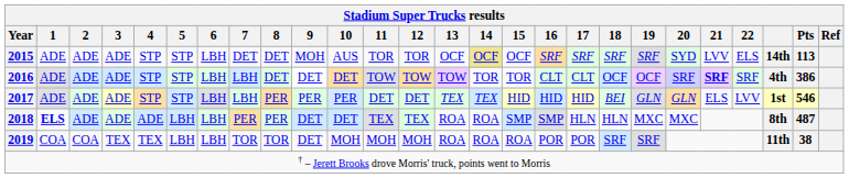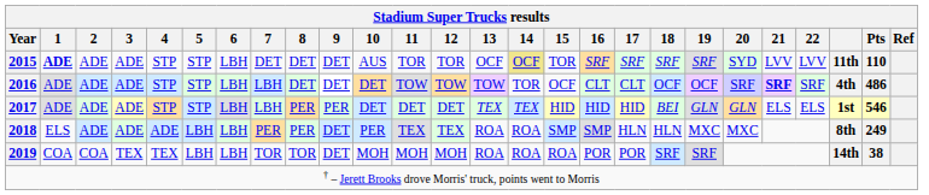 <table class="wikitable" style="text-align:center; font-size:80%">
 <tr>
 <th colspan=45><a href='#'>Stadium Super Trucks</a> results</th>
 </tr>
 <tr>
 <th>Year</th>
 <th>1</th>
 <th>2</th>
 <th>3</th>
 <th>4</th>
 <th>5</th>
 <th>6</th>
 <th>7</th>
 <th>8</th>
 <th>9</th>
 <th>10</th>
 <th>11</th>
 <th>12</th>
 <th>13</th>
 <th>14</th>
 <th>15</th>
 <th>16</th>
 <th>17</th>
 <th>18</th>
 <th>19</th>
 <th>20</th>
 <th>21</th>
 <th>22</th>
 <th></th>
 <th>Pts</th>
 <th>Ref</th>
 </tr>
 <tr>
 <th><a href='#'>2015</a></th>
-<td><a href='#'>ADE</a></td>
+<td><strong><a href='#'>ADE</a></strong></td>
 <td><a href='#'>ADE</a></td>
 <td><a href='#'>ADE</a></td>
 <td><a href='#'>STP</a></td>
 <td><a href='#'>STP</a></td>
 <td><a href='#'>LBH</a></td>
 <td><a href='#'>DET</a></td>
 <td><a href='#'>DET</a></td>
-<td><a href='#'>MOH</a></td>
+<td><a href='#'>DET</a></td>
 <td><a href='#'>AUS</a></td>
 <td><a href='#'>TOR</a></td>
 <td><a href='#'>TOR</a></td>
 <td><a href='#'>OCF</a></td>
 <td style="background: khaki;"><a href='#'>OCF</a></td>
-<td><a href='#'>OCF</a></td>
+<td><a href='#'>TOR</a></td>
 <td style="background:#FFDF9F;"><em><a href='#'>SRF</a></em><br></td>
 <td style="background:#DFFFDF;"><em><a href='#'>SRF</a></em><br></td>
 <td style="background:#DFFFDF;"><em><a href='#'>SRF</a></em><br></td>
 <td style="background:#DFDFDF;"><em><a href='#'>SRF</a></em><br></td>
 <td style="background:#DFFFDF;"><a href='#'>SYD</a><br></td>
 <td><a href='#'>LVV</a></td>
-<td><a href='#'>ELS</a><br></td>
-<th>14th</th>
-<th>113</th>
+<td><a href='#'>LVV</a></td>
+<th>11th</th>
+<th>110</th>
 <th></th>
 </tr>
 <tr>
 <th><a href='#'>2016</a></th>
 <td style="background:#DFDFDF;"><a href='#'>ADE</a><br></td>
 <td style="background:#CFEAFF;"><a href='#'>ADE</a><br></td>
 <td style="background:#CFEAFF;"><a href='#'>ADE</a><br></td>
 <td style="background:#CFEAFF;"><a href='#'>STP</a><br></td>
 <td style="background:#DFFFDF;"><a href='#'>STP</a><br></td>
 <td style="background:#DFFFDF;"><a href='#'>LBH</a><br></td>
 <td style="background:#CFEAFF;"><a href='#'>LBH</a><br></td>
 <td style="background:#DFFFDF;"><a href='#'>DET</a><br></td>
 <td style="background:#FFFFFF;"><a href='#'>DET</a><br></td>
 <td style="background:#FFDF9F;"><a href='#'>DET</a><br></td>
 <td style="background:#DFDFDF;"><a href='#'>TOW</a><br></td>
 <td style="background:#FFDF9F;"><a href='#'>TOW</a><br></td>
 <td style="background:#EFCFFF;"><a href='#'>TOW</a><br></td>
 <td><a href='#'>TOR</a></td>
-<td><a href='#'>TOR</a></td>
+<td><a href='#'>OCF</a></td>
 <td style="background:#DFFFDF;"><a href='#'>CLT</a><br></td>
 <td style="background:#DFFFDF;"><a href='#'>CLT</a><br></td>
 <td style="background:#CFEAFF;"><a href='#'>OCF</a><br></td>
 <td style="background:#EFCFFF;"><a href='#'>OCF</a><br></td>
 <td style="background:#CFCFFF;"><a href='#'>SRF</a><br></td>
 <td style="background:#EFCFFF;"><strong><a href='#'>SRF</a></strong><br></td>
 <td style="background:#DFFFDF;"><a href='#'>SRF</a><br></td>
 <th>4th</th>
-<th>386</th>
+<th>486</th>
 <th></th>
 </tr>
 <tr>
 <th><a href='#'>2017</a></th>
 <td style="background:#DFDFDF;"><a href='#'>ADE</a><br></td>
 <td style="background:#DFFFDF;"><a href='#'>ADE</a><br></td>
 <td style="background:#FFFFBF;"><a href='#'>ADE</a><br></td>
 <td style="background:#FFDF9F;"><a href='#'>STP</a><br></td>
 <td style="background:#CFEAFF;"><a href='#'>STP</a><br></td>
 <td style="background:#DFDFDF;"><a href='#'>LBH</a><br></td>
 <td style="background:#DFFFDF;"><a href='#'>LBH</a><br></td>
 <td style="background:#FFDF9F;"><a href='#'>PER</a><br></td>
 <td style="background:#DFFFDF;"><a href='#'>PER</a><br></td>
-<td style="background:#CFEAFF;"><a href='#'>PER</a><br></td>
+<td style="background:#CFEAFF;"><a href='#'>DET</a><br></td>
 <td style="background:#DFFFDF;"><a href='#'>DET</a><br></td>
 <td style="background:#DFFFDF;"><a href='#'>DET</a><br></td>
 <td style="background:#DFFFDF;"><em><a href='#'>TEX</a></em><br></td>
 <td style="background:#CFEAFF;"><em><a href='#'>TEX</a></em><br></td>
 <td style="background:#FFFFBF;"><a href='#'>HID</a><br></td>
 <td style="background:#CFEAFF;"><a href='#'>HID</a><br></td>
 <td style="background:#FFFFBF;"><a href='#'>HID</a><br></td>
 <td style="background:#DFFFDF;"><em><a href='#'>BEI</a></em><br></td>
 <td style="background:#DFDFDF;"><em><a href='#'>GLN</a></em><br></td>
 <td style="background:#FFDF9F;"><em><a href='#'>GLN</a></em><br></td>
 <td><a href='#'>ELS</a><br></td>
-<td><a href='#'>LVV</a></td>
+<td><a href='#'>ELS</a><br></td>
 <th style="background:#FFFFBF;">1st</th>
 <th style="background:#FFFFBF;">546</th>
 <th></th>
 </tr>
 <tr>
 <th><a href='#'>2018</a></th>
-<td><strong><a href='#'>ELS</a><br></strong></td>
+<td><a href='#'>ELS</a><br></td>
 <td style="background:#CFEAFF;"><a href='#'>ADE</a><br></td>
 <td style="background:#DFFFDF;"><a href='#'>ADE</a><br></td>
 <td style="background:#CFEAFF;"><a href='#'>ADE</a><br></td>
 <td style="background:#CFEAFF;"><a href='#'>LBH</a><br></td>
 <td style="background:#DFFFDF;"><a href='#'>LBH</a><br></td>
 <td style="background:#FFDF9F;"><a href='#'>PER</a><br></td>
 <td style="background:#DFFFDF;"><a href='#'>PER</a><br></td>
 <td style="background:#CFEAFF;"><a href='#'>DET</a><br></td>
-<td style="background:#CFEAFF;"><a href='#'>DET</a><br></td>
+<td style="background:#CFEAFF;"><a href='#'>PER</a><br></td>
 <td style="background:#DFDFDF;"><a href='#'>TEX</a><br></td>
 <td style="background:#DFFFDF;"><a href='#'>TEX</a><br></td>
 <td><a href='#'>ROA</a></td>
 <td><a href='#'>ROA</a></td>
 <td style="background:#CFEAFF;"><a href='#'>SMP</a><br></td>
 <td style="background:#DFDFDF;"><a href='#'>SMP</a><br></td>
 <td><a href='#'>HLN</a></td>
 <td><a href='#'>HLN</a></td>
 <td><a href='#'>MXC</a></td>
 <td><a href='#'>MXC</a></td>
 <td colspan=2></td>
 <th>8th</th>
-<th>487</th>
+<th>249</th>
 <th></th>
 </tr>
 <tr>
 <th><a href='#'>2019</a></th>
 <td><a href='#'>COA</a></td>
 <td><a href='#'>COA</a></td>
 <td><a href='#'>TEX</a></td>
 <td><a href='#'>TEX</a></td>
 <td><a href='#'>LBH</a></td>
 <td><a href='#'>LBH</a></td>
 <td><a href='#'>TOR</a></td>
 <td><a href='#'>TOR</a></td>
 <td><a href='#'>DET</a></td>
 <td><a href='#'>MOH</a></td>
 <td><a href='#'>MOH</a></td>
 <td><a href='#'>MOH</a></td>
 <td><a href='#'>ROA</a></td>
 <td><a href='#'>ROA</a></td>
 <td><a href='#'>ROA</a></td>
 <td><a href='#'>POR</a></td>
 <td><a href='#'>POR</a></td>
 <td style="background:#CFEAFF;"><a href='#'>SRF</a><br></td>
 <td style="background:#DFDFDF;"><a href='#'>SRF</a><br></td>
 <td colspan=3></td>
-<th>11th</th>
+<th>14th</th>
 <th>38</th>
 <th></th>
 </tr>
 <tr>
 <td colspan=45><small><sup>†</sup> – <a href='#'>Jerett Brooks</a> drove Morris' truck, points went to Morris</small></td>
 </tr>
 </table>
